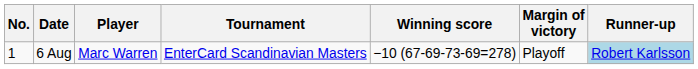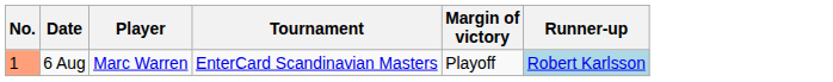 <table class="wikitable" style="font-size:95%;">
 <tr>
 <th>No.</th>
 <th>Date</th>
 <th>Player</th>
 <th>Tournament</th>
-<th>Winning score</th>
 <th>Margin of<br>victory</th>
 <th>Runner-up</th>
 </tr>
 <tr>
-<td>1</td>
+<td style="background: lightsalmon;">1</td>
 <td>6 Aug</td>
 <td> <a href='#'>Marc Warren</a></td>
 <td><a href='#'>EnterCard Scandinavian Masters</a></td>
-<td>−10 (67-69-73-69=278)</td>
 <td>Playoff</td>
 <td style="background: lightblue;"> <a href='#'>Robert Karlsson</a></td>
 </tr>
 </table>
